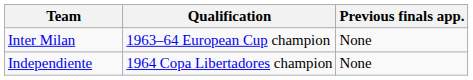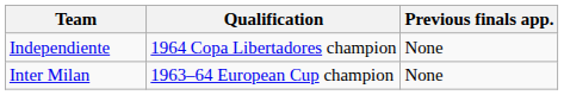 <table class="wikitable">
 <tr>
 <th width=120px>Team</th>
 <th>Qualification</th>
 <th>Previous finals app.</th>
 </tr>
 <tr>
+<td> <a href='#'>Independiente</a></td>
+<td><a href='#'>1964 Copa Libertadores</a> champion</td>
+<td>None</td>
+</tr>
+<tr>
 <td> <a href='#'>Inter Milan</a></td>
 <td><a href='#'>1963–64 European Cup</a> champion</td>
 <td>None</td>
 </tr>
-<tr>
-<td> <a href='#'>Independiente</a></td>
-<td><a href='#'>1964 Copa Libertadores</a> champion</td>
-<td>None</td>
-</tr>
 </table>
